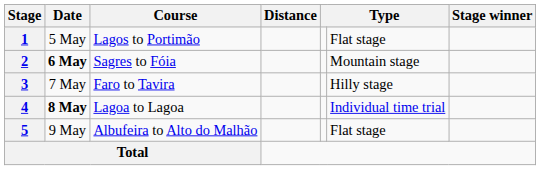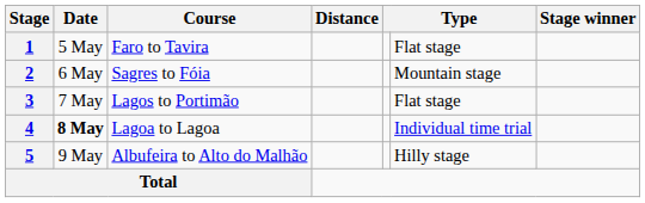 <table class="wikitable">
 <tr>
 <th scope="col">Stage</th>
 <th scope="col">Date</th>
 <th scope="col">Course</th>
 <th scope="col">Distance</th>
 <th scope="col" colspan="2">Type</th>
 <th scope="col">Stage winner</th>
 </tr>
 <tr>
 <th scope="row" style="text-align:center;"><a href='#'>1</a></th>
 <td style="text-align:center;">5 May</td>
-<td><a href='#'>Lagos</a> to <a href='#'>Portimão</a></td>
+<td><a href='#'>Faro</a> to <a href='#'>Tavira</a></td>
 <td style="text-align:center;"></td>
 <td></td>
 <td>Flat stage</td>
 <td></td>
 </tr>
 <tr>
 <th scope="row" style="text-align:center;"><a href='#'>2</a></th>
-<td style="text-align:center;"><strong>6 May</strong></td>
+<td style="text-align:center;">6 May</td>
 <td><a href='#'>Sagres</a> to <a href='#'>Fóia</a></td>
 <td style="text-align:center;"></td>
 <td></td>
 <td>Mountain stage</td>
 <td></td>
 </tr>
 <tr>
 <th scope="row" style="text-align:center;"><a href='#'>3</a></th>
 <td style="text-align:center;">7 May</td>
-<td><a href='#'>Faro</a> to <a href='#'>Tavira</a></td>
+<td><a href='#'>Lagos</a> to <a href='#'>Portimão</a></td>
 <td style="text-align:center;"></td>
 <td></td>
-<td>Hilly stage</td>
+<td>Flat stage</td>
 <td></td>
 </tr>
 <tr>
 <th scope="row" style="text-align:center;"><a href='#'>4</a></th>
 <td style="text-align:center;"><strong>8 May</strong></td>
 <td><a href='#'>Lagoa</a> to Lagoa</td>
 <td style="text-align:center;"></td>
 <td></td>
 <td><a href='#'>Individual time trial</a></td>
 <td></td>
 </tr>
 <tr>
 <th scope="row" style="text-align:center;"><a href='#'>5</a></th>
 <td style="text-align:center;">9 May</td>
 <td><a href='#'>Albufeira</a> to <a href='#'>Alto do Malhão</a></td>
 <td style="text-align:center;"></td>
 <td></td>
-<td>Flat stage</td>
+<td>Hilly stage</td>
 <td></td>
 </tr>
 <tr>
 <th colspan="3">Total</th>
 <td colspan="4" style="text-align:center;"></td>
 </tr>
 </table>
